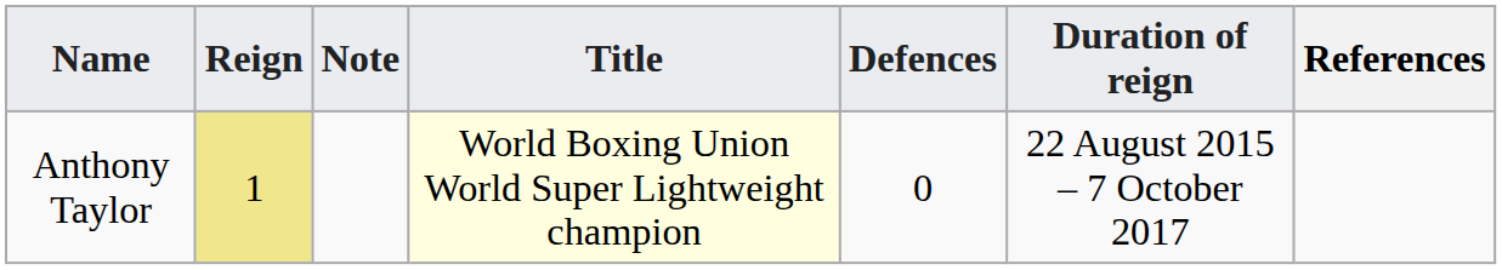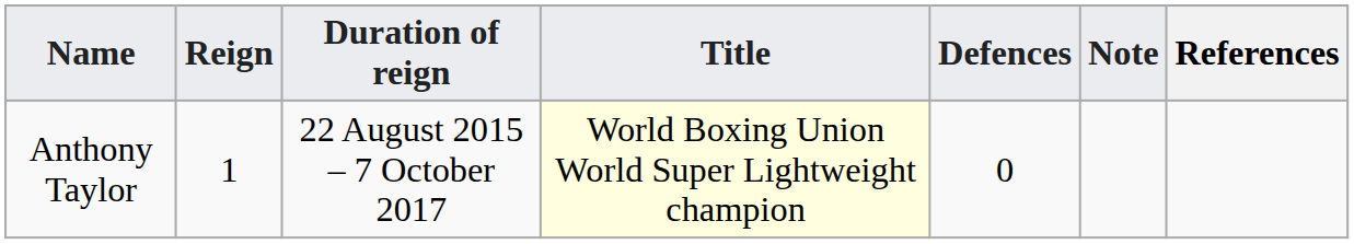 <table class="wikitable" style="font-weight:bold; text-align:center;">
 <tr>
 <th style="vertical-align:middle; background-color:#EAECF0; color:#202122;">Name</th>
 <th style="vertical-align:middle; background-color:#EAECF0; color:#202122;">Reign</th>
-<th style="vertical-align:middle; background-color:#EAECF0; color:#202122;">Note</th>
+<th style="vertical-align:middle; background-color:#EAECF0; color:#202122;">Duration of reign</th>
 <th style="vertical-align:middle; background-color:#EAECF0; color:#202122;">Title</th>
 <th style="vertical-align:middle; background-color:#EAECF0; color:#202122;">Defences</th>
-<th style="vertical-align:middle; background-color:#EAECF0; color:#202122;">Duration of reign</th>
+<th style="vertical-align:middle; background-color:#EAECF0; color:#202122;">Note</th>
 <th>References</th>
 </tr>
 <tr style="font-weight:normal;">
 <td>Anthony Taylor</td>
-<td style="background: khaki;">1</td>
-<td></td>
+<td>1</td>
+<td>22 August 2015 – 7 October 2017</td>
 <td style="background: lightyellow;">World Boxing Union World Super Lightweight champion</td>
 <td>0</td>
-<td>22 August 2015 – 7 October 2017</td>
+<td></td>
 <td></td>
 </tr>
 </table>
